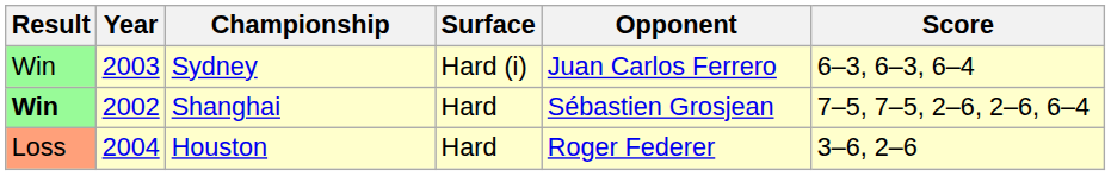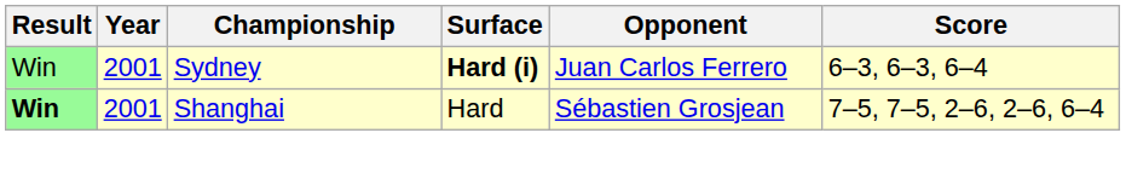 <table class="sortable wikitable">
 <tr>
 <th>Result</th>
 <th>Year</th>
 <th width=160>Championship</th>
 <th>Surface</th>
 <th width=160>Opponent</th>
 <th width=175 class="unsortable">Score</th>
 </tr>
 <tr bgcolor=ffffcc>
 <td bgcolor=98FB98>Win</td>
-<td><a href='#'>2003</a></td>
+<td><a href='#'>2001</a></td>
 <td><a href='#'>Sydney</a></td>
-<td>Hard (i)</td>
+<td><strong>Hard (i)</strong></td>
 <td> <a href='#'>Juan Carlos Ferrero</a></td>
 <td>6–3, 6–3, 6–4</td>
 </tr>
 <tr bgcolor=ffffcc>
 <td bgcolor=98FB98><strong>Win</strong></td>
-<td><a href='#'>2002</a></td>
+<td><a href='#'>2001</a></td>
 <td><a href='#'>Shanghai</a></td>
 <td>Hard</td>
 <td> <a href='#'>Sébastien Grosjean</a></td>
 <td>7–5, 7–5, 2–6, 2–6, 6–4</td>
 </tr>
-<tr bgcolor=ffffcc>
-<td bgcolor=FFA07A>Loss</td>
-<td><a href='#'>2004</a></td>
-<td><a href='#'>Houston</a></td>
-<td>Hard</td>
-<td> <a href='#'>Roger Federer</a></td>
-<td>3–6, 2–6</td>
-</tr>
 </table>
